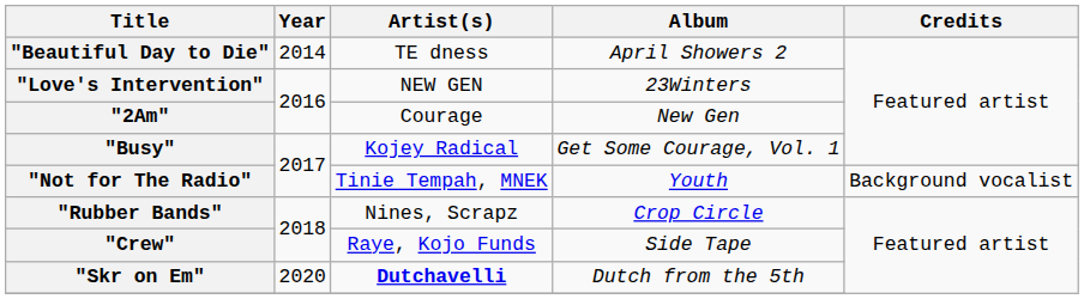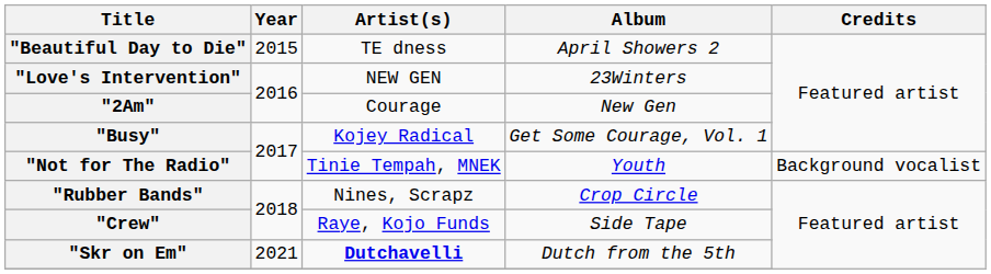 <table class="wikitable plainrowheaders" style="text-align:center;">
 <tr>
 <th scope="col">Title</th>
 <th scope="col" style="width:1em;">Year</th>
 <th scope="col">Artist(s)</th>
 <th scope="col">Album</th>
 <th scope="col">Credits</th>
 </tr>
 <tr>
 <th scope="row">"Beautiful Day to Die"</th>
-<td>2014</td>
+<td>2015</td>
 <td>TE dness</td>
 <td><em>April Showers 2</em></td>
 <td rowspan="4">Featured artist</td>
 </tr>
 <tr>
 <th scope="row">"Love's Intervention"</th>
 <td rowspan="2">2016</td>
 <td>NEW GEN</td>
 <td><em>23Winters</em></td>
 </tr>
 <tr>
 <th scope="row">"2Am"</th>
 <td>Courage</td>
 <td><em>New Gen</em></td>
 </tr>
 <tr>
 <th scope="row">"Busy"</th>
 <td rowspan="2">2017</td>
 <td><a href='#'>Kojey Radical</a></td>
 <td><em>Get Some Courage, Vol. 1</em></td>
 </tr>
 <tr>
 <th scope="row">"Not for The Radio"</th>
 <td><a href='#'>Tinie Tempah</a>, <a href='#'>MNEK</a></td>
 <td><em><a href='#'>Youth</a></em></td>
 <td>Background vocalist</td>
 </tr>
 <tr>
 <th scope="row">"Rubber Bands"</th>
 <td rowspan="2">2018</td>
 <td>Nines, Scrapz</td>
 <td><em><a href='#'>Crop Circle</a></em></td>
 <td rowspan="5">Featured artist</td>
 </tr>
 <tr>
 <th scope="row">"Crew"</th>
 <td><a href='#'>Raye</a>, <a href='#'>Kojo Funds</a></td>
 <td><em>Side Tape</em></td>
 </tr>
 <tr>
 <th scope="row">"Skr on Em"</th>
-<td>2020</td>
+<td>2021</td>
 <td><strong><a href='#'>Dutchavelli</a></strong></td>
 <td><em>Dutch from the 5th</em></td>
 </tr>
 <tr>
 </tr>
 </table>
